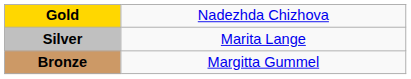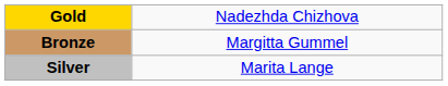 <table class="wikitable" style="text-align:center; " width="35%">
 <tr>
 <td bgcolor="gold"><strong>Gold</strong></td>
 <td><a href='#'>Nadezhda Chizhova</a><br>  <small><em></em></small></td>
 </tr>
 <tr>
+<td bgcolor="CC9966"><strong>Bronze</strong></td>
+<td><a href='#'>Margitta Gummel</a><br>  <small><em></em></small></td>
+</tr>
+<tr>
 <td bgcolor="silver"><strong>Silver</strong></td>
 <td><a href='#'>Marita Lange</a><br>  <small><em></em></small></td>
 </tr>
-<tr>
-<td bgcolor="CC9966"><strong>Bronze</strong></td>
-<td><a href='#'>Margitta Gummel</a><br>  <small><em></em></small></td>
-</tr>
 </table>
